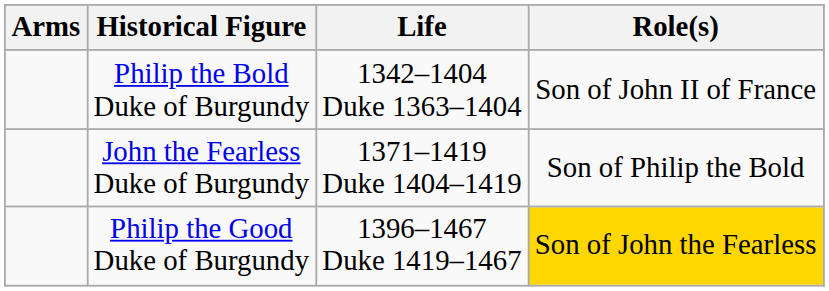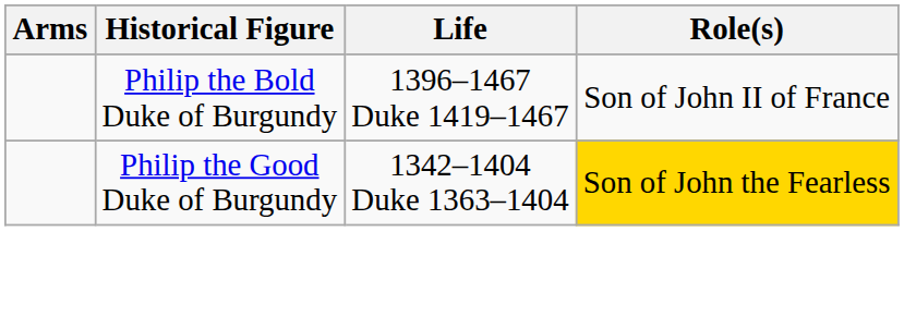 <table class="wikitable sortable" style="text-align:center">
 <tr>
 <th>Arms</th>
 <th>Historical Figure</th>
 <th>Life</th>
 <th>Role(s)</th>
 </tr>
 <tr>
 <td></td>
 <td><a href='#'>Philip the Bold</a><br>Duke of Burgundy</td>
-<td>1342–1404<br>Duke 1363–1404</td>
+<td>1396–1467<br>Duke 1419–1467</td>
 <td>Son of John II of France</td>
 </tr>
 <tr>
 <td></td>
-<td><a href='#'>John the Fearless</a><br>Duke of Burgundy</td>
-<td>1371–1419<br>Duke 1404–1419</td>
-<td>Son of Philip the Bold</td>
-</tr>
-<tr>
-<td></td>
 <td><a href='#'>Philip the Good</a><br>Duke of Burgundy</td>
-<td>1396–1467<br>Duke 1419–1467</td>
+<td>1342–1404<br>Duke 1363–1404</td>
 <td style="background: gold;">Son of John the Fearless</td>
 </tr>
 </table>
